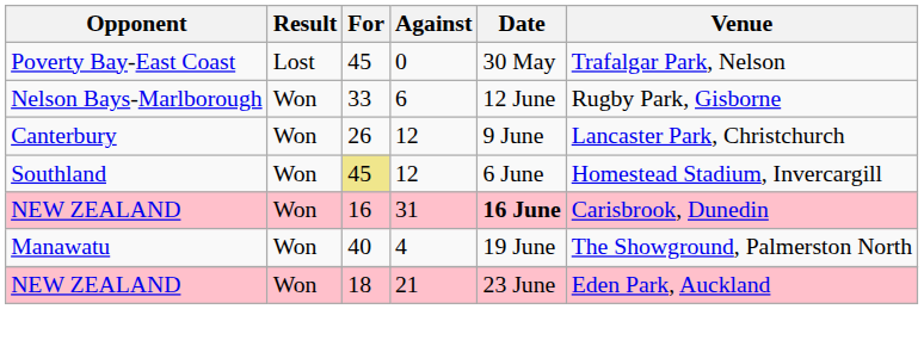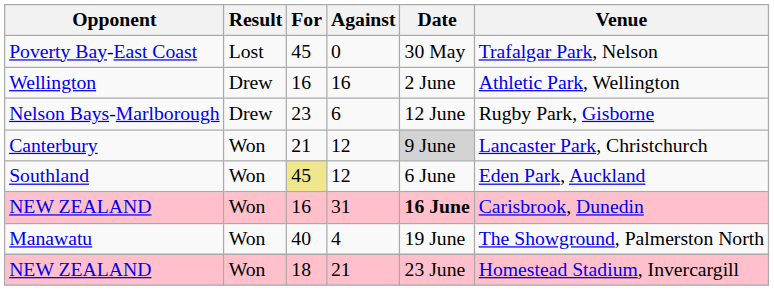 <table class="wikitable">
 <tr>
 <th>Opponent</th>
 <th>Result</th>
 <th>For</th>
 <th>Against</th>
 <th>Date</th>
 <th>Venue</th>
 </tr>
 <tr>
 <td><a href='#'>Poverty Bay</a>-<a href='#'>East Coast</a></td>
 <td>Lost</td>
 <td>45</td>
 <td>0</td>
 <td>30 May</td>
 <td><a href='#'>Trafalgar Park</a>, Nelson</td>
 </tr>
 <tr>
+<td><a href='#'>Wellington</a></td>
+<td>Drew</td>
+<td>16</td>
+<td>16</td>
+<td>2 June</td>
+<td><a href='#'>Athletic Park</a>, Wellington</td>
+</tr>
+<tr>
 <td><a href='#'>Nelson Bays</a>-<a href='#'>Marlborough</a></td>
-<td>Won</td>
-<td>33</td>
+<td>Drew</td>
+<td>23</td>
 <td>6</td>
 <td>12 June</td>
 <td>Rugby Park, <a href='#'>Gisborne</a></td>
 </tr>
 <tr>
 <td><a href='#'>Canterbury</a></td>
 <td>Won</td>
-<td>26</td>
+<td>21</td>
 <td>12</td>
-<td>9 June</td>
+<td style="background: lightgrey;">9 June</td>
 <td><a href='#'>Lancaster Park</a>, Christchurch</td>
 </tr>
 <tr>
 <td><a href='#'>Southland</a></td>
 <td>Won</td>
 <td style="background: khaki;">45</td>
 <td>12</td>
 <td>6 June</td>
-<td><a href='#'>Homestead Stadium</a>, Invercargill</td>
+<td><a href='#'>Eden Park</a>, <a href='#'>Auckland</a></td>
 </tr>
 <tr style="background:pink">
 <td><a href='#'>NEW ZEALAND</a></td>
 <td>Won</td>
 <td>16</td>
 <td>31</td>
 <td><strong>16 June</strong></td>
 <td><a href='#'>Carisbrook</a>, <a href='#'>Dunedin</a></td>
 </tr>
 <tr>
 <td><a href='#'>Manawatu</a></td>
 <td>Won</td>
 <td>40</td>
 <td>4</td>
 <td>19 June</td>
 <td><a href='#'>The Showground</a>, Palmerston North</td>
 </tr>
 <tr>
 </tr>
 <tr style="background:pink">
 <td><a href='#'>NEW ZEALAND</a></td>
 <td>Won</td>
 <td>18</td>
 <td>21</td>
 <td>23 June</td>
-<td><a href='#'>Eden Park</a>, <a href='#'>Auckland</a></td>
+<td><a href='#'>Homestead Stadium</a>, Invercargill</td>
 </tr>
 </table>
